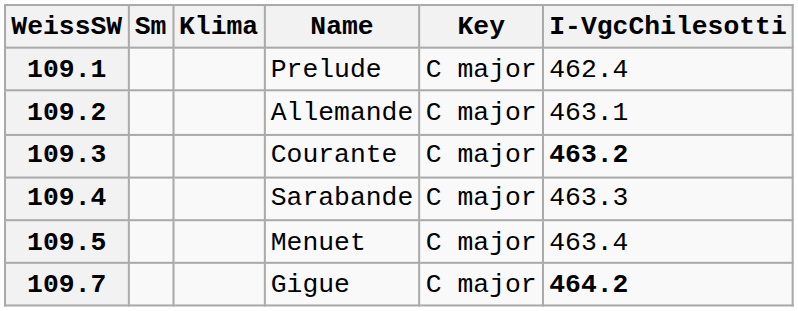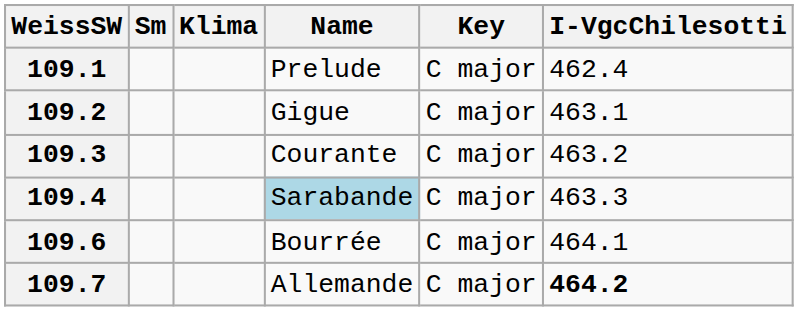 <table border="1" class="wikitable sortable">
 <tr>
 <th data-sort-type="number">WeissSW</th>
 <th>Sm</th>
 <th>Klima</th>
 <th class="unsortable">Name</th>
 <th class="unsortable">Key</th>
 <th>I-VgcChilesotti</th>
 </tr>
 <tr>
 <th data-sort-value="1">109.1</th>
 <td></td>
 <td></td>
 <td>Prelude</td>
 <td>C major</td>
 <td>462.4</td>
 </tr>
 <tr>
 <th data-sort-value="2">109.2</th>
 <td></td>
 <td></td>
-<td>Allemande</td>
+<td>Gigue</td>
 <td>C major</td>
 <td>463.1</td>
 </tr>
 <tr>
 <th data-sort-value="3">109.3</th>
 <td></td>
 <td></td>
 <td>Courante</td>
 <td>C major</td>
-<td><strong>463.2</strong></td>
+<td>463.2</td>
 </tr>
 <tr>
 <th data-sort-value="4">109.4</th>
 <td></td>
 <td></td>
-<td>Sarabande</td>
+<td style="background: lightblue;">Sarabande</td>
 <td>C major</td>
 <td>463.3</td>
 </tr>
 <tr>
-<th data-sort-value="5">109.5</th>
+<th data-sort-value="6">109.6</th>
 <td></td>
 <td></td>
-<td>Menuet</td>
+<td>Bourrée</td>
 <td>C major</td>
-<td>463.4</td>
+<td>464.1</td>
 </tr>
 <tr>
 <th data-sort-value="7">109.7</th>
 <td></td>
 <td></td>
-<td>Gigue</td>
+<td>Allemande</td>
 <td>C major</td>
 <td><strong>464.2</strong></td>
 </tr>
 </table>
